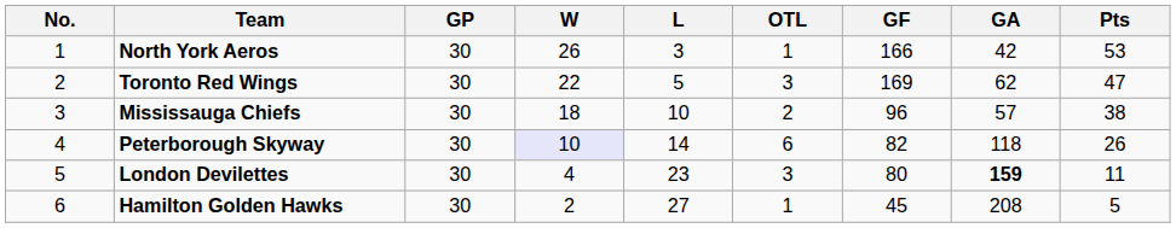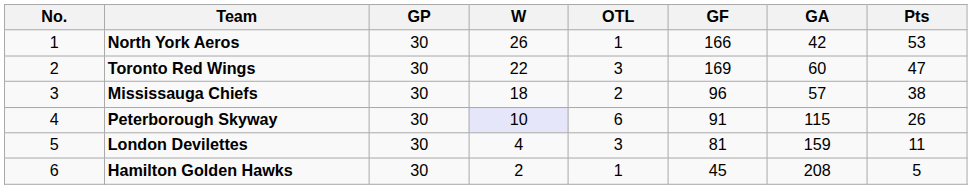 <table class="wikitable sortable">
 <tr>
 <th bgcolor="#DDDDFF" width="7.5%" title="Division rank">No.</th>
 <th bgcolor="#DDDDFF" width="20%">Team</th>
 <th bgcolor="#DDDDFF" width="7.5%" title="Games played" class="unsortable">GP</th>
 <th bgcolor="#DDDDFF" width="7.5%" title="Wins">W</th>
-<th bgcolor="#DDDDFF" width="7.5%" title="Losses">L</th>
 <th bgcolor="#DDDDFF" width="7.5%" title="Ties">OTL</th>
 <th bgcolor="#DDDDFF" width="7.5%" title="Ties">GF</th>
 <th bgcolor="#DDDDFF" width="7.5%" title="Ties">GA</th>
 <th bgcolor="#DDDDFF" width="7.5%" title="Points">Pts</th>
 </tr>
 <tr align=center>
 <td>1</td>
 <td align=left><strong>North York Aeros </strong></td>
 <td>30</td>
 <td>26</td>
-<td>3</td>
 <td>1</td>
 <td>166</td>
 <td>42</td>
 <td>53</td>
 </tr>
 <tr align=center>
 <td>2</td>
 <td align=left><strong>Toronto Red Wings </strong></td>
 <td>30</td>
 <td>22</td>
-<td>5</td>
 <td>3</td>
 <td>169</td>
-<td>62</td>
+<td>60</td>
 <td>47</td>
 </tr>
 <tr align=center>
 <td>3</td>
 <td align=left><strong>Mississauga Chiefs</strong></td>
 <td>30</td>
 <td>18</td>
-<td>10</td>
 <td>2</td>
 <td>96</td>
 <td>57</td>
 <td>38</td>
 </tr>
 <tr align=center>
 <td>4</td>
 <td align=left><strong>Peterborough Skyway</strong></td>
 <td>30</td>
 <td style="background: lavender;">10</td>
-<td>14</td>
 <td>6</td>
-<td>82</td>
-<td>118</td>
+<td>91</td>
+<td>115</td>
 <td>26</td>
 </tr>
 <tr align=center>
 <td>5</td>
 <td align=left><strong>London Devilettes</strong></td>
 <td>30</td>
 <td>4</td>
-<td>23</td>
 <td>3</td>
-<td>80</td>
-<td><strong>159</strong></td>
+<td>81</td>
+<td>159</td>
 <td>11</td>
 </tr>
 <tr align=center>
 <td>6</td>
 <td align=left><strong>Hamilton Golden Hawks  </strong></td>
 <td>30</td>
 <td>2</td>
-<td>27</td>
 <td>1</td>
 <td>45</td>
 <td>208</td>
 <td>5</td>
 </tr>
 </table>
